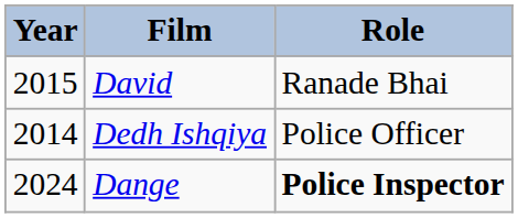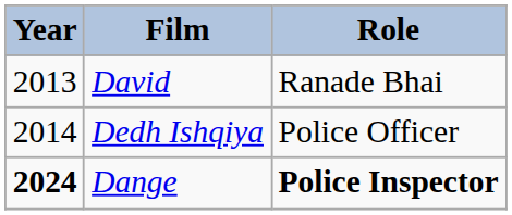 <table class="wikitable sortable">
 <tr style="text-align:center;">
 <th style="background:#B0C4DE;">Year</th>
 <th style="background:#B0C4DE;">Film</th>
 <th style="background:#B0C4DE;">Role</th>
 </tr>
 <tr>
-<td>2015</td>
+<td>2013</td>
 <td><em><a href='#'>David</a></em></td>
 <td>Ranade Bhai</td>
 </tr>
 <tr>
 <td>2014</td>
 <td><em><a href='#'>Dedh Ishqiya</a></em></td>
 <td>Police Officer</td>
 </tr>
 <tr>
-<td>2024</td>
+<td><strong>2024</strong></td>
 <td><em><a href='#'>Dange</a></em></td>
 <td><strong>Police Inspector</strong></td>
 </tr>
 </table>
